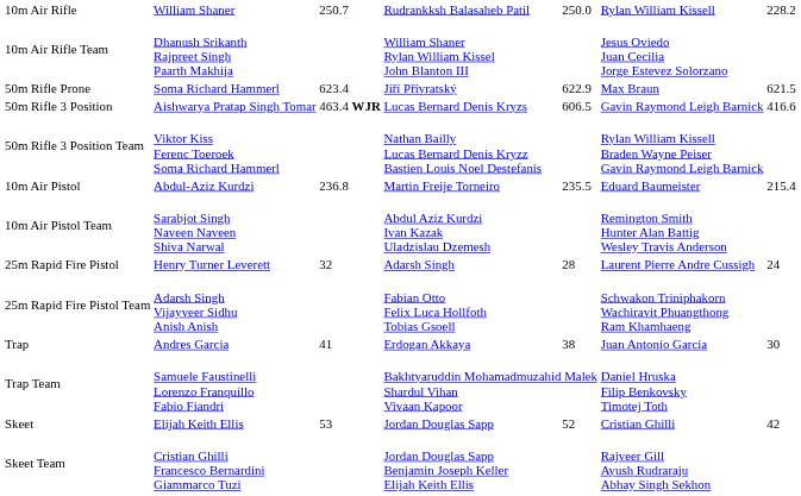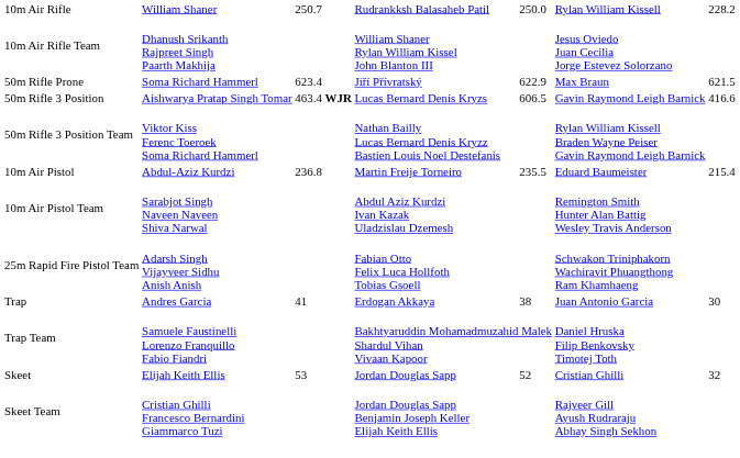 <table>
 <tr>
 <td>10m Air Rifle</td>
 <td><a href='#'>William Shaner</a><br></td>
 <td>250.7</td>
 <td><a href='#'>Rudrankksh Balasaheb Patil</a><br></td>
 <td>250.0</td>
 <td><a href='#'>Rylan William Kissell</a><br></td>
 <td>228.2</td>
 </tr>
 <tr>
 <td>10m Air Rifle Team</td>
 <td colspan=2><br><a href='#'>Dhanush Srikanth</a><br><a href='#'>Rajpreet Singh</a><br><a href='#'>Paarth Makhija</a></td>
 <td colspan=2><br><a href='#'>William Shaner</a><br><a href='#'>Rylan William Kissel</a><br><a href='#'>John Blanton III</a></td>
 <td colspan=2><br><a href='#'>Jesus Oviedo</a><br><a href='#'>Juan Cecilia</a><br><a href='#'>Jorge Estevez Solorzano</a></td>
 </tr>
 <tr>
 <td>50m Rifle Prone</td>
 <td><a href='#'>Soma Richard Hammerl</a><br></td>
 <td>623.4</td>
 <td><a href='#'>Jiří Přívratský</a><br></td>
 <td>622.9</td>
 <td><a href='#'>Max Braun</a><br></td>
 <td>621.5</td>
 </tr>
 <tr>
 <td>50m Rifle 3 Position</td>
 <td><a href='#'>Aishwarya Pratap Singh Tomar</a><br></td>
 <td>463.4 <strong>WJR</strong></td>
 <td><a href='#'>Lucas Bernard Denis Kryzs</a><br></td>
 <td>606.5</td>
 <td><a href='#'>Gavin Raymond Leigh Barnick</a><br></td>
 <td>416.6</td>
 </tr>
 <tr>
 <td>50m Rifle 3 Position Team</td>
 <td colspan=2><br><a href='#'>Viktor Kiss</a><br><a href='#'>Ferenc Toeroek</a><br><a href='#'>Soma Richard Hammerl</a></td>
 <td colspan=2><br><a href='#'>Nathan Bailly</a><br><a href='#'>Lucas Bernard Denis Kryzz</a><br><a href='#'>Bastien Louis Noel Destefanis</a></td>
 <td colspan=2><br><a href='#'>Rylan William Kissell</a><br><a href='#'>Braden Wayne Peiser</a><br><a href='#'>Gavin Raymond Leigh Barnick</a></td>
 </tr>
 <tr>
 <td>10m Air Pistol</td>
 <td><a href='#'>Abdul-Aziz Kurdzi</a><br></td>
 <td>236.8</td>
 <td><a href='#'>Martin Freije Torneiro</a><br></td>
 <td>235.5</td>
 <td><a href='#'>Eduard Baumeister</a><br></td>
 <td>215.4</td>
 </tr>
 <tr>
 <td>10m Air Pistol Team</td>
 <td colspan=2><br><a href='#'>Sarabjot Singh</a><br><a href='#'>Naveen Naveen</a><br><a href='#'>Shiva Narwal</a></td>
 <td colspan=2><br><a href='#'>Abdul Aziz Kurdzi</a><br><a href='#'>Ivan Kazak</a><br><a href='#'>Uladzislau Dzemesh</a></td>
 <td colspan=2><br><a href='#'>Remington Smith</a><br><a href='#'>Hunter Alan Battig</a><br><a href='#'>Wesley Travis Anderson</a></td>
 </tr>
 <tr>
-<td>25m Rapid Fire Pistol</td>
-<td><a href='#'>Henry Turner Leverett</a><br></td>
-<td>32</td>
-<td><a href='#'>Adarsh Singh</a><br></td>
-<td>28</td>
-<td><a href='#'>Laurent Pierre Andre Cussigh</a><br></td>
-<td>24</td>
-</tr>
-<tr>
 <td>25m Rapid Fire Pistol Team</td>
 <td colspan=2><br><a href='#'>Adarsh Singh</a><br><a href='#'>Vijayveer Sidhu</a><br><a href='#'>Anish Anish</a></td>
 <td colspan=2><br><a href='#'>Fabian Otto</a><br><a href='#'>Felix Luca Hollfoth</a><br><a href='#'>Tobias Gsoell</a></td>
 <td colspan=2><br><a href='#'>Schwakon Triniphakorn</a><br><a href='#'>Wachiravit Phuangthong</a><br><a href='#'>Ram Khamhaeng</a></td>
 </tr>
 <tr>
 <td>Trap</td>
 <td><a href='#'>Andres Garcia</a><br></td>
 <td>41</td>
 <td><a href='#'>Erdogan Akkaya</a><br></td>
 <td>38</td>
 <td><a href='#'>Juan Antonio Garcia</a><br></td>
 <td>30</td>
 </tr>
 <tr>
 <td>Trap Team</td>
 <td colspan=2><br><a href='#'>Samuele Faustinelli</a><br><a href='#'>Lorenzo Franquillo</a><br><a href='#'>Fabio Fiandri</a></td>
 <td colspan=2><br><a href='#'>Bakhtyaruddin Mohamadmuzahid Malek</a><br><a href='#'>Shardul Vihan</a><br><a href='#'>Vivaan Kapoor</a></td>
 <td colspan=2><br><a href='#'>Daniel Hruska</a><br><a href='#'>Filip Benkovsky</a><br><a href='#'>Timotej Toth</a></td>
 </tr>
 <tr>
 <td>Skeet</td>
 <td><a href='#'>Elijah Keith Ellis</a><br></td>
 <td>53</td>
 <td><a href='#'>Jordan Douglas Sapp</a><br></td>
 <td>52</td>
 <td><a href='#'>Cristian Ghilli</a><br></td>
-<td>42</td>
+<td>32</td>
 </tr>
 <tr>
 <td>Skeet Team</td>
 <td colspan=2><br><a href='#'>Cristian Ghilli</a><br><a href='#'>Francesco Bernardini</a><br><a href='#'>Giammarco Tuzi</a></td>
 <td colspan=2><br><a href='#'>Jordan Douglas Sapp</a><br><a href='#'>Benjamin Joseph Keller</a><br><a href='#'>Elijah Keith Ellis</a></td>
 <td colspan=2> <br><a href='#'>Rajveer Gill</a><br><a href='#'>Ayush Rudraraju</a><br><a href='#'>Abhay Singh Sekhon</a></td>
 </tr>
 </table>
